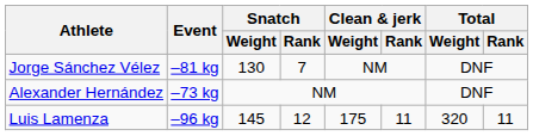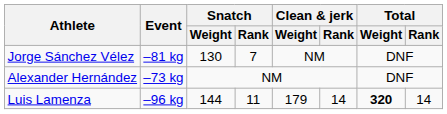 <table class=wikitable style=font-size:90%;text-align:center>
 <tr>
 <th rowspan=2>Athlete</th>
 <th rowspan=2>Event</th>
 <th colspan=2>Snatch</th>
 <th colspan=2>Clean & jerk</th>
 <th colspan=2>Total</th>
 </tr>
 <tr style=font-size:95%>
 <th>Weight</th>
 <th>Rank</th>
 <th>Weight</th>
 <th>Rank</th>
 <th>Weight</th>
 <th>Rank</th>
 </tr>
 <tr align=center>
 <td align=left><a href='#'>Jorge Sánchez Vélez</a></td>
 <td align=left><a href='#'>–81 kg</a></td>
 <td>130</td>
 <td>7</td>
 <td colspan=2>NM</td>
 <td colspan=2>DNF</td>
 </tr>
 <tr align=center>
 <td align=left><a href='#'>Alexander Hernández</a></td>
 <td align=left><a href='#'>–73 kg</a></td>
 <td colspan=4>NM</td>
 <td colspan=2>DNF</td>
 </tr>
 <tr align=center>
 <td align=left><a href='#'>Luis Lamenza</a></td>
 <td align=left rowspan=2><a href='#'>–96 kg</a></td>
-<td>145</td>
-<td>12</td>
-<td>175</td>
+<td>144</td>
 <td>11</td>
-<td>320</td>
-<td>11</td>
+<td>179</td>
+<td>14</td>
+<td><strong>320</strong></td>
+<td>14</td>
 </tr>
 </table>
